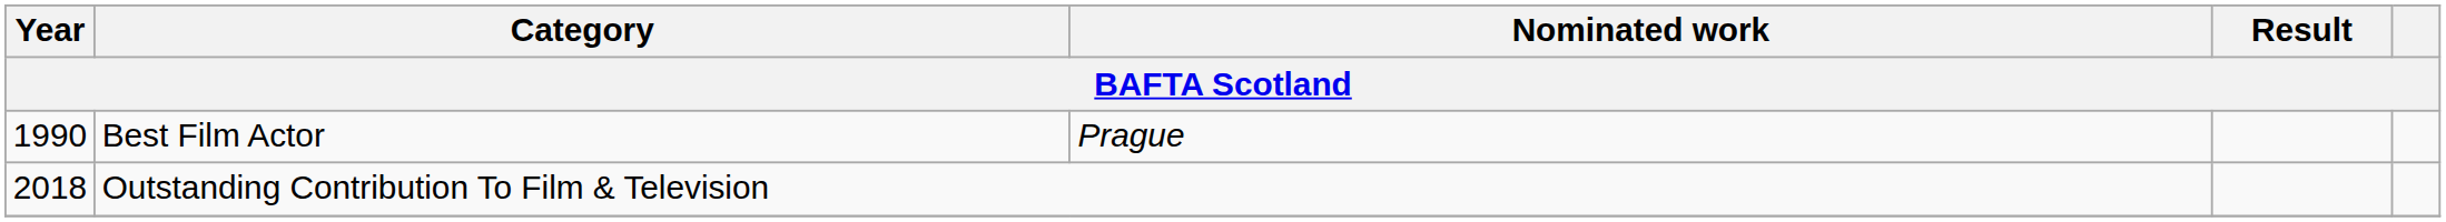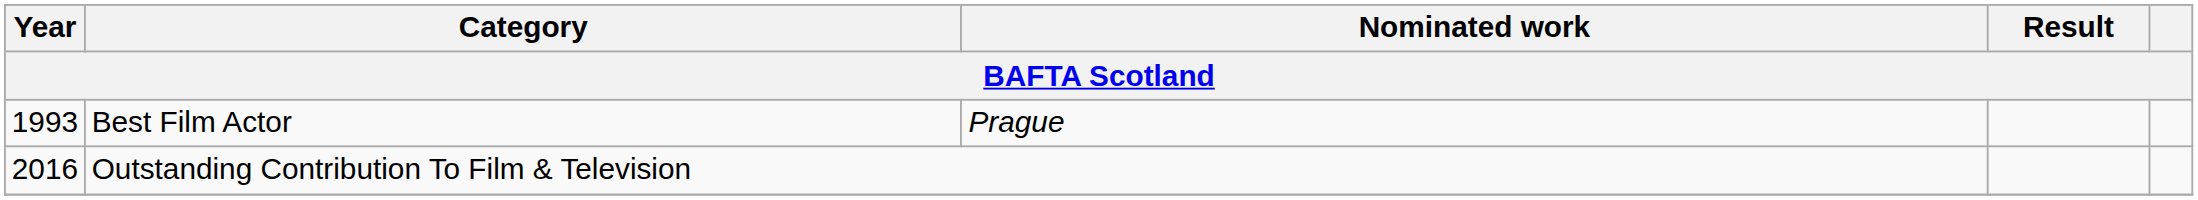 <table class=wikitable>
 <tr>
 <th scope="col" style="width:1em;">Year</th>
 <th scope="col" style="width:29em;">Category</th>
 <th scope="col" style="width:34em;">Nominated work</th>
 <th scope="col" style="width:5em;">Result</th>
 <th scope="col" style="width:1em;"></th>
 </tr>
 <tr>
 <th colspan="5"><a href='#'>BAFTA Scotland</a></th>
 </tr>
 <tr>
-<td>1990</td>
+<td>1993</td>
 <td>Best Film Actor</td>
 <td><em>Prague</em></td>
 <td></td>
 <td></td>
 </tr>
 <tr>
-<td>2018</td>
+<td>2016</td>
 <td colspan=2>Outstanding Contribution To Film & Television</td>
 <td></td>
 <td></td>
 </tr>
 <tr>
 </tr>
 </table>
